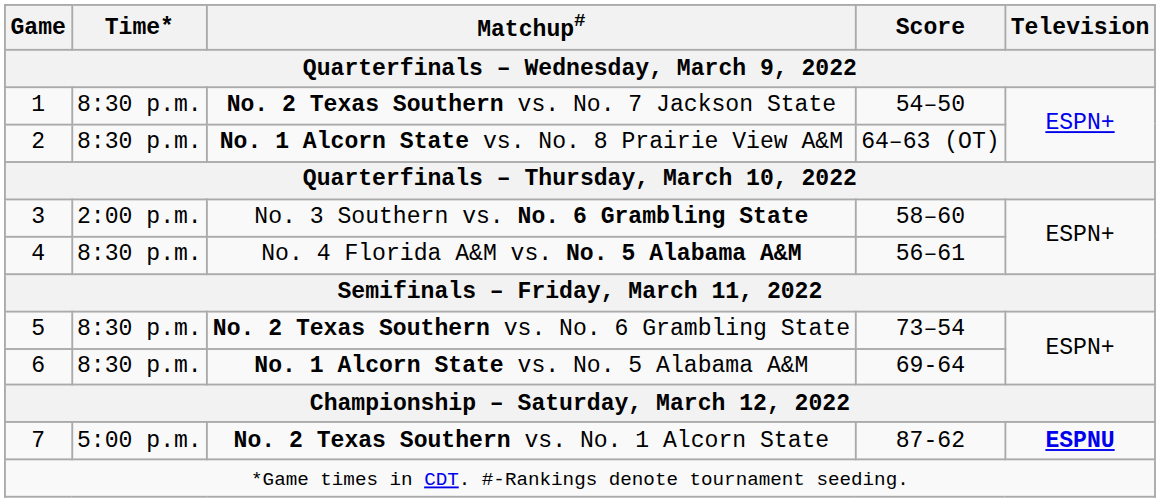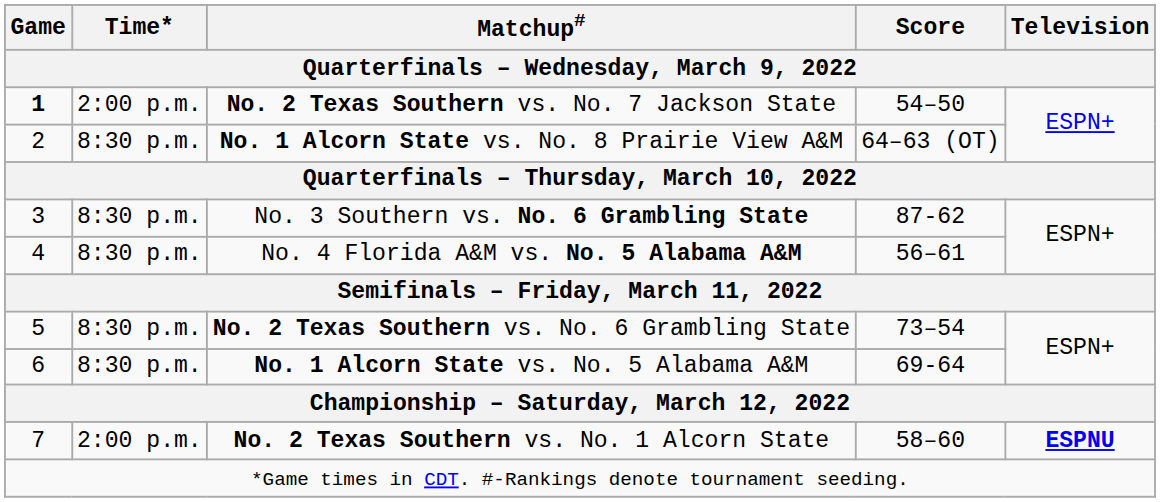 <table class="wikitable" style="font-size: 95%;text-align:center">
 <tr>
 <th>Game</th>
 <th>Time*</th>
 <th>Matchup<sup>#</sup></th>
 <th>Score</th>
 <th>Television</th>
 </tr>
 <tr>
 <th colspan="6">Quarterfinals – Wednesday, March 9, 2022</th>
 </tr>
 <tr>
-<td>1</td>
-<td>8:30 p.m.</td>
+<td><strong>1</strong></td>
+<td>2:00 p.m.</td>
 <td><strong>No. 2 Texas Southern</strong> vs. No. 7 Jackson State</td>
 <td>54–50</td>
 <td rowspan="2"><a href='#'>ESPN+</a></td>
 </tr>
 <tr>
 <td>2</td>
 <td>8:30 p.m.</td>
 <td><strong>No. 1 Alcorn State</strong> vs. No. 8 Prairie View A&M</td>
 <td>64–63 (OT)</td>
 </tr>
 <tr>
 <th colspan="6">Quarterfinals – Thursday, March 10, 2022</th>
 </tr>
 <tr>
 <td>3</td>
-<td>2:00 p.m.</td>
+<td>8:30 p.m.</td>
 <td>No. 3 Southern vs. <strong>No. 6 Grambling State</strong></td>
-<td>58–60</td>
+<td>87-62</td>
 <td rowspan="2">ESPN+</td>
 </tr>
 <tr>
 <td>4</td>
 <td>8:30 p.m.</td>
 <td>No. 4 Florida A&M vs. <strong>No. 5 Alabama A&M</strong></td>
 <td>56–61</td>
 </tr>
 <tr>
 <th colspan="6">Semifinals – Friday, March 11, 2022</th>
 </tr>
 <tr>
 <td>5</td>
 <td>8:30 p.m.</td>
 <td><strong>No. 2 Texas Southern</strong> vs. No. 6 Grambling State</td>
 <td>73–54</td>
 <td rowspan="2">ESPN+</td>
 </tr>
 <tr>
 <td>6</td>
 <td>8:30 p.m.</td>
 <td><strong>No. 1 Alcorn State</strong> vs. No. 5 Alabama A&M</td>
 <td>69-64</td>
 </tr>
 <tr>
 <th colspan="6">Championship – Saturday, March 12, 2022</th>
 </tr>
 <tr>
 <td>7</td>
-<td>5:00 p.m.</td>
+<td>2:00 p.m.</td>
 <td><strong>No. 2 Texas Southern</strong> vs. No. 1 Alcorn State</td>
-<td>87-62</td>
+<td>58–60</td>
 <td rowspan="1"><strong><a href='#'>ESPNU</a></strong></td>
 </tr>
 <tr>
 <td colspan="6"><small>*Game times in <a href='#'>CDT</a>. #-Rankings denote tournament seeding.</small></td>
 </tr>
 </table>
